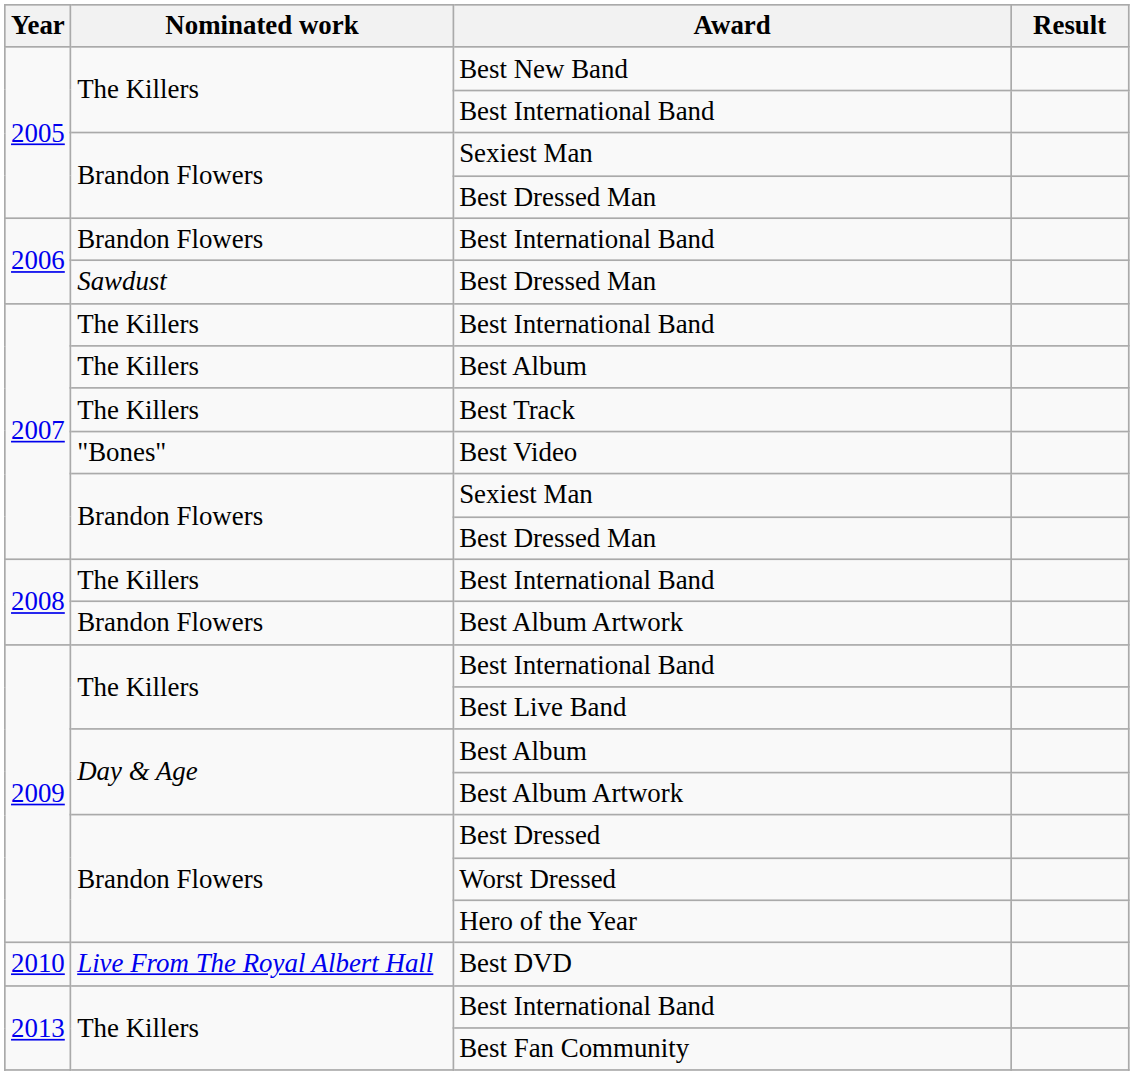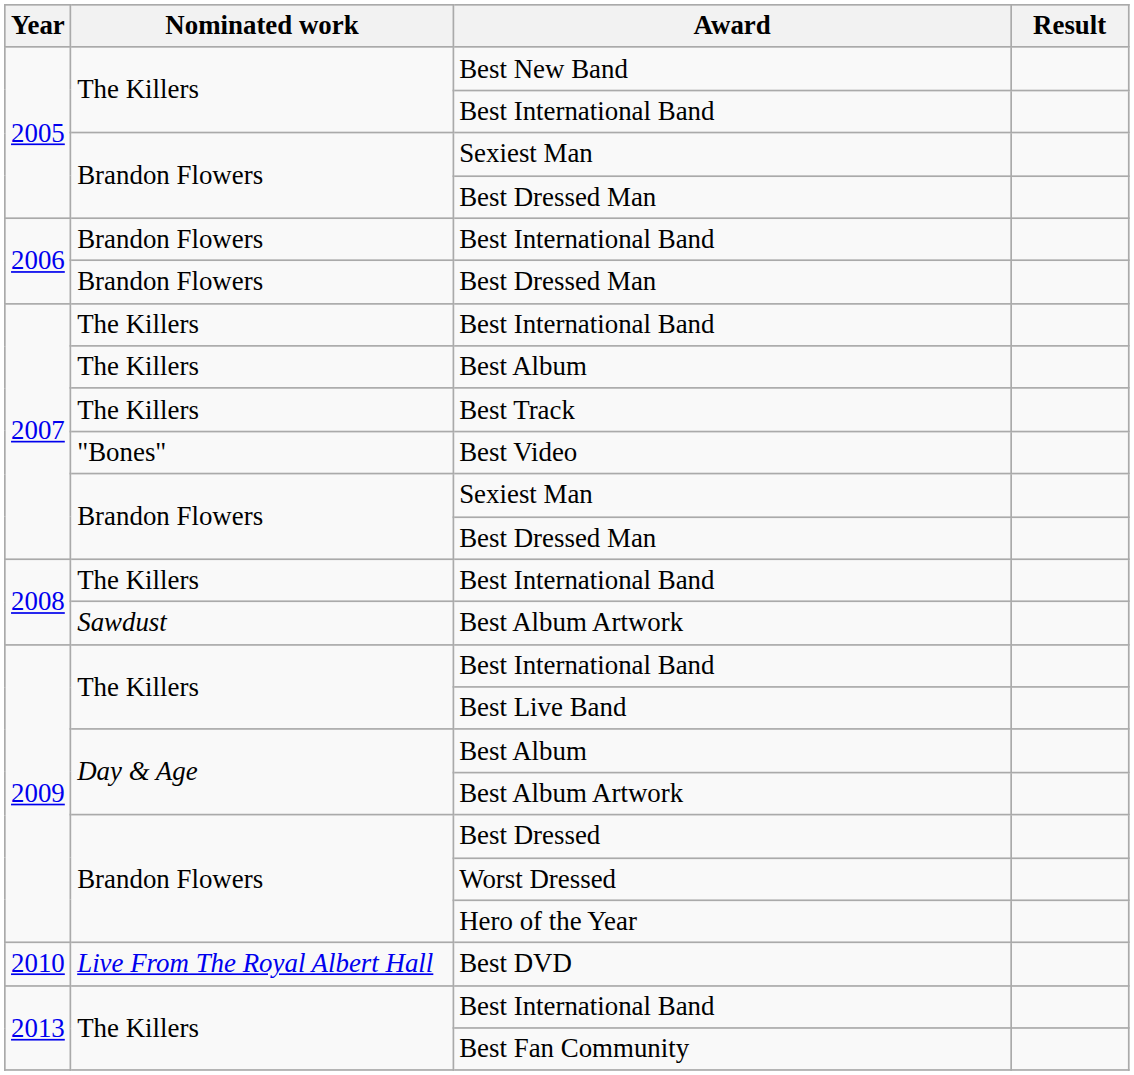 <table class=wikitable>
 <tr>
 <th>Year</th>
 <th width="220">Nominated work</th>
 <th width="325">Award</th>
 <th width="62">Result</th>
 </tr>
 <tr>
 <td rowspan="4"><a href='#'>2005</a></td>
 <td rowspan="2">The Killers</td>
 <td>Best New Band</td>
 <td></td>
 </tr>
 <tr>
 <td>Best International Band</td>
 <td></td>
 </tr>
 <tr>
 <td rowspan="2">Brandon Flowers</td>
 <td>Sexiest Man</td>
 <td></td>
 </tr>
 <tr>
 <td>Best Dressed Man</td>
 <td></td>
 </tr>
 <tr>
 <td rowspan="2"><a href='#'>2006</a></td>
 <td>Brandon Flowers</td>
 <td>Best International Band</td>
 <td></td>
 </tr>
 <tr>
-<td><em>Sawdust</em></td>
+<td>Brandon Flowers</td>
 <td>Best Dressed Man</td>
 <td></td>
 </tr>
 <tr>
 <td rowspan="6"><a href='#'>2007</a></td>
 <td>The Killers</td>
 <td>Best International Band</td>
 <td></td>
 </tr>
 <tr>
 <td>The Killers</td>
 <td>Best Album</td>
 <td></td>
 </tr>
 <tr>
 <td>The Killers</td>
 <td>Best Track</td>
 <td></td>
 </tr>
 <tr>
 <td>"Bones"</td>
 <td>Best Video</td>
 <td></td>
 </tr>
 <tr>
 <td rowspan="2">Brandon Flowers</td>
 <td>Sexiest Man</td>
 <td></td>
 </tr>
 <tr>
 <td>Best Dressed Man</td>
 <td></td>
 </tr>
 <tr>
 <td rowspan="2"><a href='#'>2008</a></td>
 <td>The Killers</td>
 <td>Best International Band</td>
 <td></td>
 </tr>
 <tr>
-<td>Brandon Flowers</td>
+<td><em>Sawdust</em></td>
 <td>Best Album Artwork</td>
 <td></td>
 </tr>
 <tr>
 <td rowspan="7"><a href='#'>2009</a></td>
 <td rowspan="2">The Killers</td>
 <td>Best International Band</td>
 <td></td>
 </tr>
 <tr>
 <td>Best Live Band</td>
 <td></td>
 </tr>
 <tr>
 <td rowspan="2"><em>Day & Age</em></td>
 <td>Best Album</td>
 <td></td>
 </tr>
 <tr>
 <td>Best Album Artwork</td>
 <td></td>
 </tr>
 <tr>
 <td rowspan="3">Brandon Flowers</td>
 <td>Best Dressed</td>
 <td></td>
 </tr>
 <tr>
 <td>Worst Dressed</td>
 <td></td>
 </tr>
 <tr>
 <td>Hero of the Year</td>
 <td></td>
 </tr>
 <tr>
 <td><a href='#'>2010</a></td>
 <td rowspan="1"><em><a href='#'>Live From The Royal Albert Hall</a></em></td>
 <td>Best DVD</td>
 <td></td>
 </tr>
 <tr>
 <td rowspan="2"><a href='#'>2013</a></td>
 <td rowspan="2">The Killers</td>
 <td>Best International Band</td>
 <td></td>
 </tr>
 <tr>
 <td>Best Fan Community</td>
 <td></td>
 </tr>
 </table>
